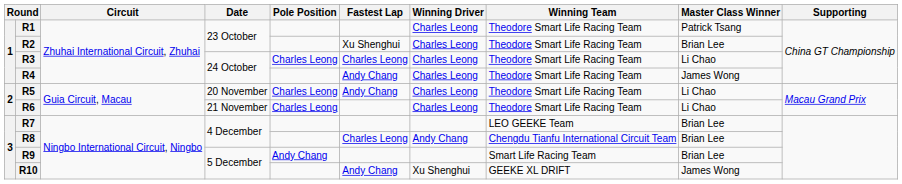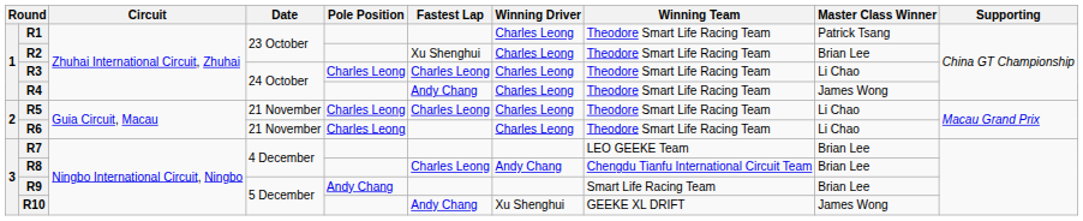 <table class="wikitable" style="font-size: 85%">
 <tr>
 <th colspan=2>Round</th>
 <th>Circuit</th>
 <th>Date</th>
 <th>Pole Position</th>
 <th>Fastest Lap</th>
 <th>Winning Driver</th>
 <th>Winning Team</th>
 <th>Master Class Winner</th>
 <th>Supporting</th>
 </tr>
 <tr>
 <th rowspan=4>1</th>
 <th>R1</th>
 <td rowspan=4 nowrap> <a href='#'>Zhuhai International Circuit</a>, <a href='#'>Zhuhai</a></td>
 <td rowspan=2 nowrap>23 October</td>
 <td nowrap> </td>
 <td nowrap> </td>
 <td nowrap> <a href='#'>Charles Leong</a></td>
 <td nowrap> <a href='#'>Theodore</a> Smart Life Racing Team</td>
 <td nowrap> Patrick Tsang</td>
 <td rowspan=4 nowrap><em>China GT Championship</em></td>
 </tr>
 <tr>
 <th>R2</th>
 <td></td>
 <td> Xu Shenghui</td>
 <td nowrap> <a href='#'>Charles Leong</a></td>
 <td nowrap> <a href='#'>Theodore</a> Smart Life Racing Team</td>
 <td nowrap> Brian Lee</td>
 </tr>
 <tr>
 <th>R3</th>
 <td rowspan=2>24 October</td>
 <td nowrap> <a href='#'>Charles Leong</a></td>
 <td> <a href='#'>Charles Leong</a></td>
 <td> <a href='#'>Charles Leong</a></td>
 <td> <a href='#'>Theodore</a> Smart Life Racing Team</td>
 <td> Li Chao</td>
 </tr>
 <tr>
 <th>R4</th>
 <td></td>
 <td> <a href='#'>Andy Chang</a></td>
 <td> <a href='#'>Charles Leong</a></td>
 <td> <a href='#'>Theodore</a> Smart Life Racing Team</td>
 <td> James Wong</td>
 </tr>
 <tr>
 <th rowspan=2>2</th>
 <th>R5</th>
 <td rowspan=2> <a href='#'>Guia Circuit</a>, <a href='#'>Macau</a></td>
-<td nowrap>20 November</td>
+<td>21 November</td>
 <td> <a href='#'>Charles Leong</a></td>
-<td> <a href='#'>Andy Chang</a></td>
+<td> <a href='#'>Charles Leong</a></td>
 <td> <a href='#'>Charles Leong</a></td>
 <td> <a href='#'>Theodore</a> Smart Life Racing Team</td>
 <td> Li Chao</td>
 <td rowspan=2><em><a href='#'>Macau Grand Prix</a></em></td>
 </tr>
 <tr>
 <th>R6</th>
 <td>21 November</td>
 <td> <a href='#'>Charles Leong</a></td>
 <td> </td>
 <td> <a href='#'>Charles Leong</a></td>
 <td> <a href='#'>Theodore</a> Smart Life Racing Team</td>
 <td> Li Chao</td>
 </tr>
 <tr>
 <th rowspan=4>3</th>
 <th>R7</th>
 <td rowspan=4 nowrap> <a href='#'>Ningbo International Circuit</a>, <a href='#'>Ningbo</a></td>
 <td rowspan=2>4 December</td>
 <td> </td>
 <td> </td>
 <td> </td>
 <td> LEO GEEKE Team</td>
 <td> Brian Lee</td>
 <td rowspan=4></td>
 </tr>
 <tr>
 <th>R8</th>
 <td></td>
 <td nowrap> <a href='#'>Charles Leong</a></td>
 <td> <a href='#'>Andy Chang</a></td>
 <td nowrap> <a href='#'>Chengdu Tianfu International Circuit Team</a></td>
 <td> Brian Lee</td>
 </tr>
 <tr>
 <th>R9</th>
 <td rowspan=2>5 December</td>
 <td> <a href='#'>Andy Chang</a></td>
 <td> </td>
 <td> </td>
 <td> Smart Life Racing Team</td>
 <td> Brian Lee</td>
 </tr>
 <tr>
 <th>R10</th>
 <td></td>
 <td> <a href='#'>Andy Chang</a></td>
 <td> Xu Shenghui</td>
 <td> GEEKE XL DRIFT</td>
 <td> James Wong</td>
 </tr>
 </table>
